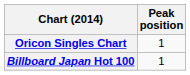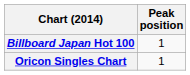 <table class="wikitable plainrowheaders sortable" style="text-align:center;" border="1">
 <tr>
 <th scope="col">Chart (2014)</th>
 <th scope="col">Peak<br>position</th>
 </tr>
 <tr>
+<th scope="row"><a href='#'><em>Billboard Japan</em> Hot 100</a></th>
+<td>1</td>
+</tr>
+<tr>
 <th scope="row"><a href='#'>Oricon Singles Chart</a></th>
 <td>1</td>
 </tr>
-<tr>
-<th scope="row"><a href='#'><em>Billboard Japan</em> Hot 100</a></th>
-<td>1</td>
-</tr>
 </table>
